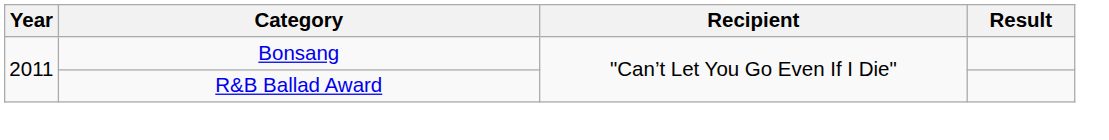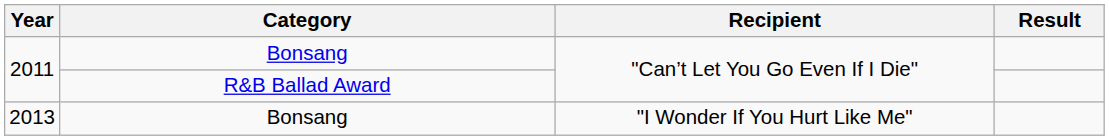 <table class="wikitable" style="text-align:center">
 <tr>
 <th width="5%">Year</th>
 <th width="45%">Category</th>
 <th width="40%">Recipient</th>
 <th width="10%">Result</th>
 </tr>
 <tr>
 <td rowspan="2">2011</td>
 <td><a href='#'>Bonsang</a></td>
 <td rowspan="2">"Can’t Let You Go Even If I Die"</td>
 <td></td>
 </tr>
 <tr>
 <td><a href='#'>R&B Ballad Award</a></td>
 <td></td>
 </tr>
+<tr>
+<td>2013</td>
+<td>Bonsang</td>
+<td>"I Wonder If You Hurt Like Me"</td>
+<td></td>
+</tr>
 </table>
